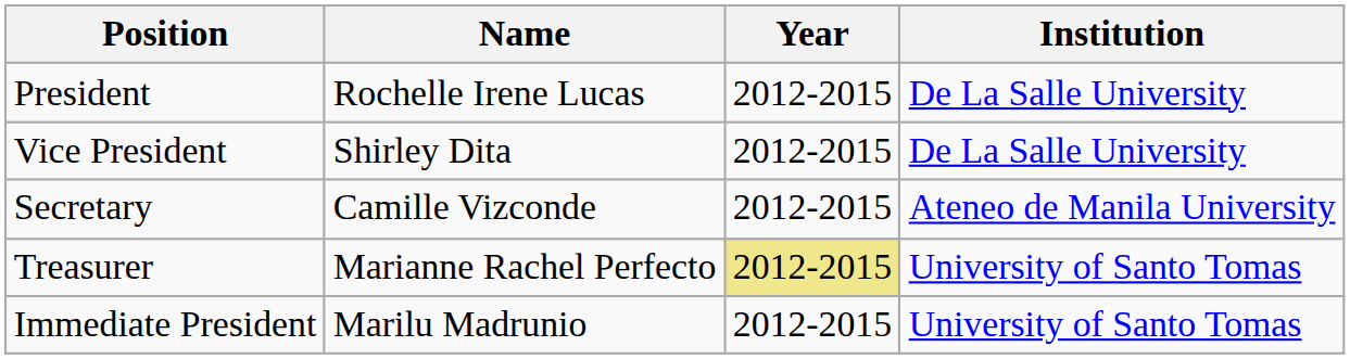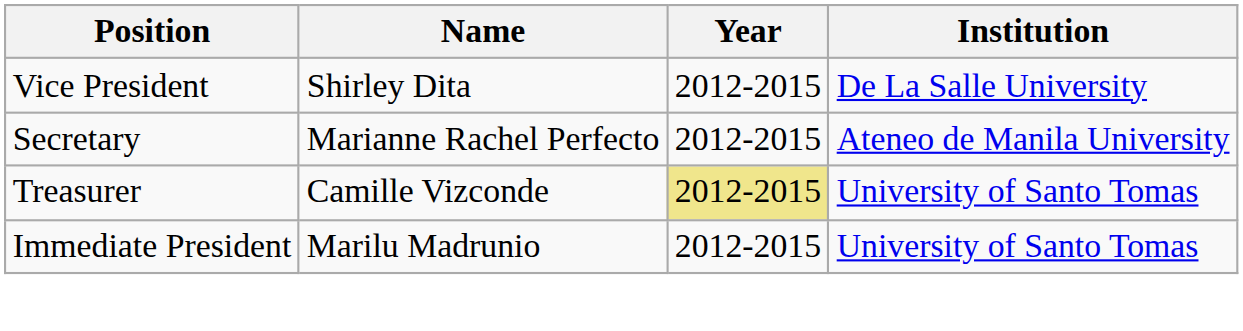 <table class=wikitable>
 <tr>
 <th>Position</th>
 <th>Name</th>
 <th>Year</th>
 <th>Institution</th>
-</tr>
-<tr>
-<td>President</td>
-<td>Rochelle Irene Lucas</td>
-<td>2012-2015</td>
-<td><a href='#'>De La Salle University</a></td>
 </tr>
 <tr>
 <td>Vice President</td>
 <td>Shirley Dita</td>
 <td>2012-2015</td>
 <td><a href='#'>De La Salle University</a></td>
 </tr>
 <tr>
 <td>Secretary</td>
-<td>Camille Vizconde</td>
+<td>Marianne Rachel Perfecto</td>
 <td>2012-2015</td>
 <td><a href='#'>Ateneo de Manila University</a></td>
 </tr>
 <tr>
 <td>Treasurer</td>
-<td>Marianne Rachel Perfecto</td>
+<td>Camille Vizconde</td>
 <td style="background: khaki;">2012-2015</td>
 <td><a href='#'>University of Santo Tomas</a></td>
 </tr>
 <tr>
 <td>Immediate President</td>
 <td>Marilu Madrunio</td>
 <td>2012-2015</td>
 <td><a href='#'>University of Santo Tomas</a></td>
 </tr>
 </table>
